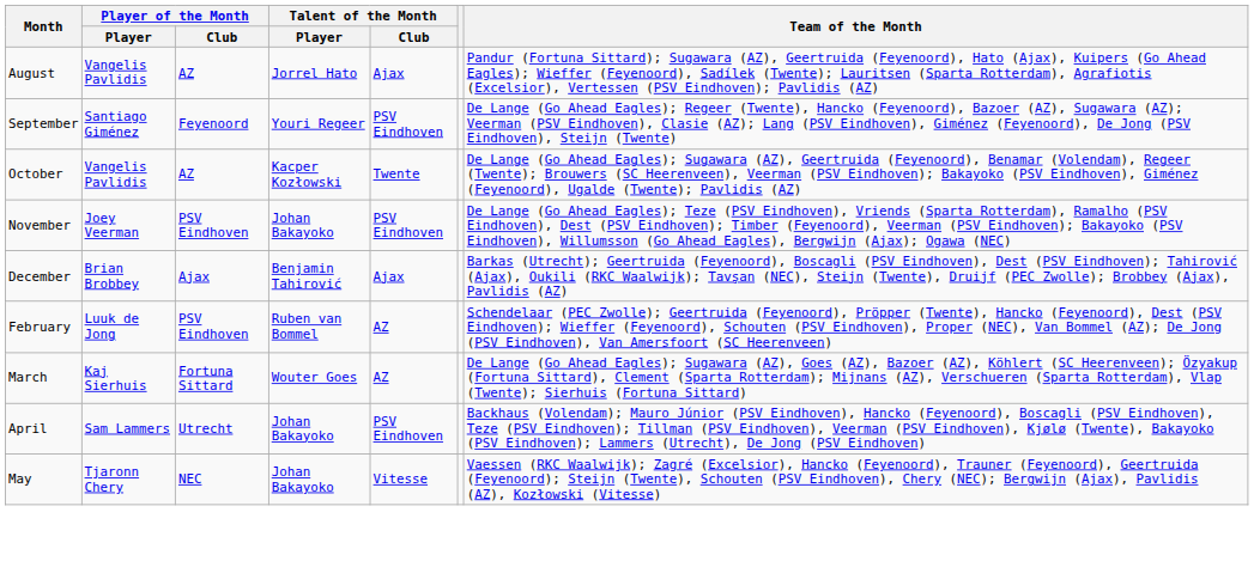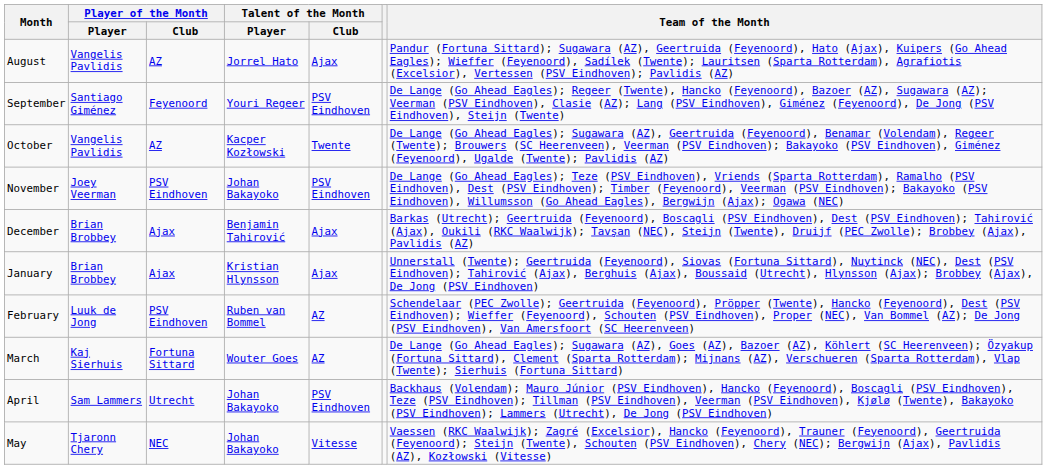 <table class="wikitable">
 <tr>
 <th rowspan="2">Month</th>
 <th colspan="2"><a href='#'>Player of the Month</a></th>
 <th colspan="2">Talent of the Month</th>
 <th rowspan="2"></th>
 <th rowspan="2">Team of the Month</th>
 </tr>
 <tr>
 <th>Player</th>
 <th>Club</th>
 <th>Player</th>
 <th>Club</th>
 </tr>
 <tr>
 <td>August</td>
 <td><a href='#'>Vangelis Pavlidis</a></td>
 <td><a href='#'>AZ</a></td>
 <td><a href='#'>Jorrel Hato</a></td>
 <td><a href='#'>Ajax</a></td>
 <td></td>
 <td><a href='#'>Pandur</a> (<a href='#'>Fortuna Sittard</a>); <a href='#'>Sugawara</a> (<a href='#'>AZ</a>), <a href='#'>Geertruida</a> (<a href='#'>Feyenoord</a>), <a href='#'>Hato</a> (<a href='#'>Ajax</a>), <a href='#'>Kuipers</a> (<a href='#'>Go Ahead Eagles</a>); <a href='#'>Wieffer</a> (<a href='#'>Feyenoord</a>), <a href='#'>Sadílek</a> (<a href='#'>Twente</a>); <a href='#'>Lauritsen</a> (<a href='#'>Sparta Rotterdam</a>), <a href='#'>Agrafiotis</a> (<a href='#'>Excelsior</a>), <a href='#'>Vertessen</a> (<a href='#'>PSV Eindhoven</a>); <a href='#'>Pavlidis</a> (<a href='#'>AZ</a>)</td>
 </tr>
 <tr>
 <td>September</td>
 <td><a href='#'>Santiago Giménez</a></td>
 <td><a href='#'>Feyenoord</a></td>
 <td><a href='#'>Youri Regeer</a></td>
 <td><a href='#'>PSV Eindhoven</a></td>
 <td></td>
 <td><a href='#'>De Lange</a> (<a href='#'>Go Ahead Eagles</a>); <a href='#'>Regeer</a> (<a href='#'>Twente</a>), <a href='#'>Hancko</a> (<a href='#'>Feyenoord</a>), <a href='#'>Bazoer</a> (<a href='#'>AZ</a>), <a href='#'>Sugawara</a> (<a href='#'>AZ</a>); <a href='#'>Veerman</a> (<a href='#'>PSV Eindhoven</a>), <a href='#'>Clasie</a> (<a href='#'>AZ</a>); <a href='#'>Lang</a> (<a href='#'>PSV Eindhoven</a>), <a href='#'>Giménez</a> (<a href='#'>Feyenoord</a>), <a href='#'>De Jong</a> (<a href='#'>PSV Eindhoven</a>), <a href='#'>Steijn</a> (<a href='#'>Twente</a>)</td>
 </tr>
 <tr>
 <td>October</td>
 <td><a href='#'>Vangelis Pavlidis</a></td>
 <td><a href='#'>AZ</a></td>
 <td><a href='#'>Kacper Kozłowski</a></td>
 <td><a href='#'>Twente</a></td>
 <td></td>
 <td><a href='#'>De Lange</a> (<a href='#'>Go Ahead Eagles</a>); <a href='#'>Sugawara</a> (<a href='#'>AZ</a>), <a href='#'>Geertruida</a> (<a href='#'>Feyenoord</a>), <a href='#'>Benamar</a> (<a href='#'>Volendam</a>), <a href='#'>Regeer</a> (<a href='#'>Twente</a>); <a href='#'>Brouwers</a> (<a href='#'>SC Heerenveen</a>), <a href='#'>Veerman</a> (<a href='#'>PSV Eindhoven</a>); <a href='#'>Bakayoko</a> (<a href='#'>PSV Eindhoven</a>), <a href='#'>Giménez</a> (<a href='#'>Feyenoord</a>), <a href='#'>Ugalde</a> (<a href='#'>Twente</a>); <a href='#'>Pavlidis</a> (<a href='#'>AZ</a>)</td>
 </tr>
 <tr>
 <td>November</td>
 <td><a href='#'>Joey Veerman</a></td>
 <td><a href='#'>PSV Eindhoven</a></td>
 <td><a href='#'>Johan Bakayoko</a></td>
 <td><a href='#'>PSV Eindhoven</a></td>
 <td></td>
 <td><a href='#'>De Lange</a> (<a href='#'>Go Ahead Eagles</a>); <a href='#'>Teze</a> (<a href='#'>PSV Eindhoven</a>), <a href='#'>Vriends</a> (<a href='#'>Sparta Rotterdam</a>), <a href='#'>Ramalho</a> (<a href='#'>PSV Eindhoven</a>), <a href='#'>Dest</a> (<a href='#'>PSV Eindhoven</a>); <a href='#'>Timber</a> (<a href='#'>Feyenoord</a>), <a href='#'>Veerman</a> (<a href='#'>PSV Eindhoven</a>); <a href='#'>Bakayoko</a> (<a href='#'>PSV Eindhoven</a>), <a href='#'>Willumsson</a> (<a href='#'>Go Ahead Eagles</a>), <a href='#'>Bergwijn</a> (<a href='#'>Ajax</a>); <a href='#'>Ogawa</a> (<a href='#'>NEC</a>)</td>
 </tr>
 <tr>
 <td>December</td>
 <td><a href='#'>Brian Brobbey</a></td>
 <td><a href='#'>Ajax</a></td>
 <td><a href='#'>Benjamin Tahirović</a></td>
 <td><a href='#'>Ajax</a></td>
 <td></td>
 <td><a href='#'>Barkas</a> (<a href='#'>Utrecht</a>); <a href='#'>Geertruida</a> (<a href='#'>Feyenoord</a>), <a href='#'>Boscagli</a> (<a href='#'>PSV Eindhoven</a>), <a href='#'>Dest</a> (<a href='#'>PSV Eindhoven</a>); <a href='#'>Tahirović</a> (<a href='#'>Ajax</a>), <a href='#'>Oukili</a> (<a href='#'>RKC Waalwijk</a>); <a href='#'>Tavşan</a> (<a href='#'>NEC</a>), <a href='#'>Steijn</a> (<a href='#'>Twente</a>), <a href='#'>Druijf</a> (<a href='#'>PEC Zwolle</a>); <a href='#'>Brobbey</a> (<a href='#'>Ajax</a>), <a href='#'>Pavlidis</a> (<a href='#'>AZ</a>)</td>
 </tr>
 <tr>
+<td>January</td>
+<td><a href='#'>Brian Brobbey</a></td>
+<td><a href='#'>Ajax</a></td>
+<td><a href='#'>Kristian Hlynsson</a></td>
+<td><a href='#'>Ajax</a></td>
+<td></td>
+<td><a href='#'>Unnerstall</a> (<a href='#'>Twente</a>); <a href='#'>Geertruida</a> (<a href='#'>Feyenoord</a>), <a href='#'>Siovas</a> (<a href='#'>Fortuna Sittard</a>), <a href='#'>Nuytinck</a> (<a href='#'>NEC</a>), <a href='#'>Dest</a> (<a href='#'>PSV Eindhoven</a>); <a href='#'>Tahirović</a> (<a href='#'>Ajax</a>), <a href='#'>Berghuis</a> (<a href='#'>Ajax</a>), <a href='#'>Boussaid</a> (<a href='#'>Utrecht</a>), <a href='#'>Hlynsson</a> (<a href='#'>Ajax</a>); <a href='#'>Brobbey</a> (<a href='#'>Ajax</a>), <a href='#'>De Jong</a> (<a href='#'>PSV Eindhoven</a>)</td>
+</tr>
+<tr>
 <td>February</td>
 <td><a href='#'>Luuk de Jong</a></td>
 <td><a href='#'>PSV Eindhoven</a></td>
 <td><a href='#'>Ruben van Bommel</a></td>
 <td><a href='#'>AZ</a></td>
 <td></td>
 <td><a href='#'>Schendelaar</a> (<a href='#'>PEC Zwolle</a>); <a href='#'>Geertruida</a> (<a href='#'>Feyenoord</a>), <a href='#'>Pröpper</a> (<a href='#'>Twente</a>), <a href='#'>Hancko</a> (<a href='#'>Feyenoord</a>), <a href='#'>Dest</a> (<a href='#'>PSV Eindhoven</a>); <a href='#'>Wieffer</a> (<a href='#'>Feyenoord</a>), <a href='#'>Schouten</a> (<a href='#'>PSV Eindhoven</a>), <a href='#'>Proper</a> (<a href='#'>NEC</a>), <a href='#'>Van Bommel</a> (<a href='#'>AZ</a>); <a href='#'>De Jong</a> (<a href='#'>PSV Eindhoven</a>), <a href='#'>Van Amersfoort</a> (<a href='#'>SC Heerenveen</a>)</td>
 </tr>
 <tr>
 <td>March</td>
 <td><a href='#'>Kaj Sierhuis</a></td>
 <td><a href='#'>Fortuna Sittard</a></td>
 <td><a href='#'>Wouter Goes</a></td>
 <td><a href='#'>AZ</a></td>
 <td></td>
 <td><a href='#'>De Lange</a> (<a href='#'>Go Ahead Eagles</a>); <a href='#'>Sugawara</a> (<a href='#'>AZ</a>), <a href='#'>Goes</a> (<a href='#'>AZ</a>), <a href='#'>Bazoer</a> (<a href='#'>AZ</a>), <a href='#'>Köhlert</a> (<a href='#'>SC Heerenveen</a>); <a href='#'>Özyakup</a> (<a href='#'>Fortuna Sittard</a>), <a href='#'>Clement</a> (<a href='#'>Sparta Rotterdam</a>); <a href='#'>Mijnans</a> (<a href='#'>AZ</a>), <a href='#'>Verschueren</a> (<a href='#'>Sparta Rotterdam</a>), <a href='#'>Vlap</a> (<a href='#'>Twente</a>); <a href='#'>Sierhuis</a> (<a href='#'>Fortuna Sittard</a>)</td>
 </tr>
 <tr>
 <td>April</td>
 <td><a href='#'>Sam Lammers</a></td>
 <td><a href='#'>Utrecht</a></td>
 <td><a href='#'>Johan Bakayoko</a></td>
 <td><a href='#'>PSV Eindhoven</a></td>
 <td></td>
 <td><a href='#'>Backhaus</a> (<a href='#'>Volendam</a>); <a href='#'>Mauro Júnior</a> (<a href='#'>PSV Eindhoven</a>), <a href='#'>Hancko</a> (<a href='#'>Feyenoord</a>), <a href='#'>Boscagli</a> (<a href='#'>PSV Eindhoven</a>), <a href='#'>Teze</a> (<a href='#'>PSV Eindhoven</a>); <a href='#'>Tillman</a> (<a href='#'>PSV Eindhoven</a>), <a href='#'>Veerman</a> (<a href='#'>PSV Eindhoven</a>), <a href='#'>Kjølø</a> (<a href='#'>Twente</a>), <a href='#'>Bakayoko</a> (<a href='#'>PSV Eindhoven</a>); <a href='#'>Lammers</a> (<a href='#'>Utrecht</a>), <a href='#'>De Jong</a> (<a href='#'>PSV Eindhoven</a>)</td>
 </tr>
 <tr>
 <td>May</td>
 <td><a href='#'>Tjaronn Chery</a></td>
 <td><a href='#'>NEC</a></td>
 <td><a href='#'>Johan Bakayoko</a></td>
 <td><a href='#'>Vitesse</a></td>
 <td></td>
 <td><a href='#'>Vaessen</a> (<a href='#'>RKC Waalwijk</a>); <a href='#'>Zagré</a> (<a href='#'>Excelsior</a>), <a href='#'>Hancko</a> (<a href='#'>Feyenoord</a>), <a href='#'>Trauner</a> (<a href='#'>Feyenoord</a>), <a href='#'>Geertruida</a> (<a href='#'>Feyenoord</a>); <a href='#'>Steijn</a> (<a href='#'>Twente</a>), <a href='#'>Schouten</a> (<a href='#'>PSV Eindhoven</a>), <a href='#'>Chery</a> (<a href='#'>NEC</a>); <a href='#'>Bergwijn</a> (<a href='#'>Ajax</a>), <a href='#'>Pavlidis</a> (<a href='#'>AZ</a>), <a href='#'>Kozłowski</a> (<a href='#'>Vitesse</a>)</td>
 </tr>
 </table>
